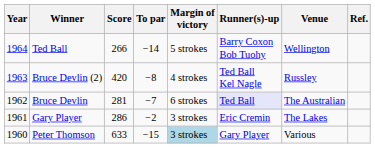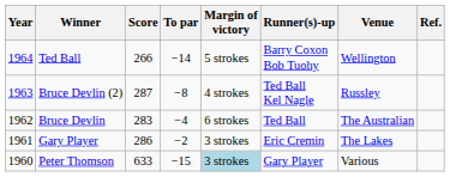 <table class=wikitable style="font-size:95%">
 <tr>
 <th>Year</th>
 <th>Winner</th>
 <th>Score</th>
 <th>To par</th>
 <th>Margin of<br>victory</th>
 <th>Runner(s)-up</th>
 <th>Venue</th>
 <th>Ref.</th>
 </tr>
 <tr>
 <td><a href='#'>1964</a></td>
 <td> <a href='#'>Ted Ball</a></td>
 <td align=center>266</td>
 <td align=center>−14</td>
 <td>5 strokes</td>
 <td> <a href='#'>Barry Coxon</a><br> <a href='#'>Bob Tuohy</a></td>
 <td><a href='#'>Wellington</a></td>
 <td></td>
 </tr>
 <tr>
 <td><a href='#'>1963</a></td>
 <td> <a href='#'>Bruce Devlin</a> (2)</td>
-<td align=center>420</td>
+<td align=center>287</td>
 <td align=center>−8</td>
 <td>4 strokes</td>
 <td> <a href='#'>Ted Ball</a><br> <a href='#'>Kel Nagle</a></td>
 <td><a href='#'>Russley</a></td>
 <td></td>
 </tr>
 <tr>
 <td>1962</td>
 <td> <a href='#'>Bruce Devlin</a></td>
-<td align=center>281</td>
-<td align=center>−7</td>
+<td align=center>283</td>
+<td align=center>−4</td>
 <td>6 strokes</td>
-<td style="background: lavender;"> <a href='#'>Ted Ball</a></td>
+<td> <a href='#'>Ted Ball</a></td>
 <td><a href='#'>The Australian</a></td>
 <td></td>
 </tr>
 <tr>
 <td>1961</td>
 <td> <a href='#'>Gary Player</a></td>
 <td align=center>286</td>
 <td align=center>−2</td>
 <td>3 strokes</td>
 <td> <a href='#'>Eric Cremin</a></td>
 <td><a href='#'>The Lakes</a></td>
 <td></td>
 </tr>
 <tr>
 <td>1960</td>
 <td> <a href='#'>Peter Thomson</a></td>
 <td align=center>633</td>
 <td align=center>−15</td>
 <td style="background: lightblue;">3 strokes</td>
 <td> <a href='#'>Gary Player</a></td>
 <td>Various</td>
 <td></td>
 </tr>
 </table>
